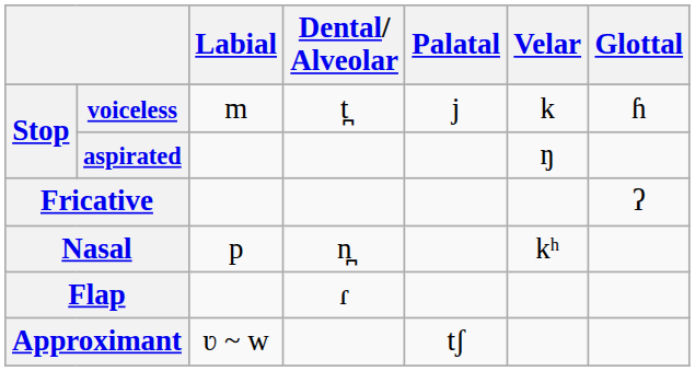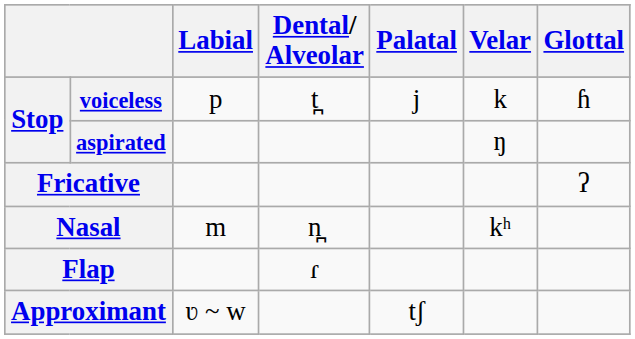 <table class="wikitable" style="text-align:center">
 <tr>
 <th colspan="2"></th>
 <th><a href='#'>Labial</a></th>
 <th><a href='#'>Dental</a>/<br><a href='#'>Alveolar</a></th>
 <th><a href='#'>Palatal</a></th>
 <th><a href='#'>Velar</a></th>
 <th><a href='#'>Glottal</a></th>
 </tr>
 <tr>
 <th rowspan="2"><a href='#'>Stop</a></th>
 <th><small><a href='#'>voiceless</a></small></th>
-<td>m</td>
+<td>p</td>
 <td>t̪</td>
 <td>j</td>
 <td>k</td>
 <td>ɦ</td>
 </tr>
 <tr>
 <th><a href='#'><small>aspirated</small></a></th>
 <td></td>
 <td></td>
 <td></td>
 <td>ŋ</td>
 <td></td>
 </tr>
 <tr>
 <th colspan="2"><a href='#'>Fricative</a></th>
 <td></td>
 <td></td>
 <td></td>
 <td></td>
 <td>ʔ</td>
 </tr>
 <tr>
 <th colspan="2"><a href='#'>Nasal</a></th>
-<td>p</td>
+<td>m</td>
 <td>n̪</td>
 <td></td>
 <td>kʰ</td>
 <td></td>
 </tr>
 <tr>
 <th colspan="2"><a href='#'>Flap</a></th>
 <td></td>
 <td>ɾ</td>
 <td></td>
 <td></td>
 <td></td>
 </tr>
 <tr>
 <th colspan="2"><a href='#'>Approximant</a></th>
 <td>ʋ ~ w</td>
 <td></td>
 <td>tʃ</td>
 <td></td>
 <td></td>
 </tr>
 </table>
